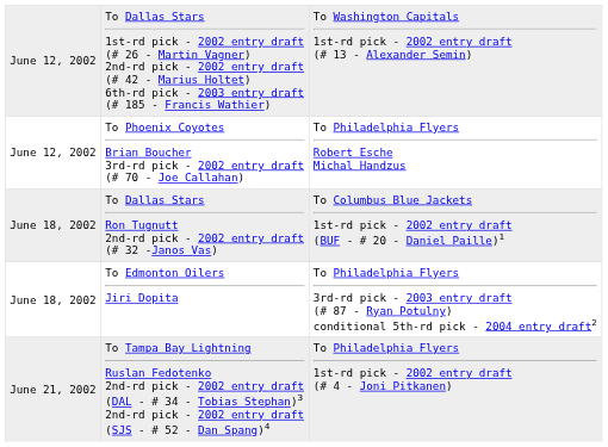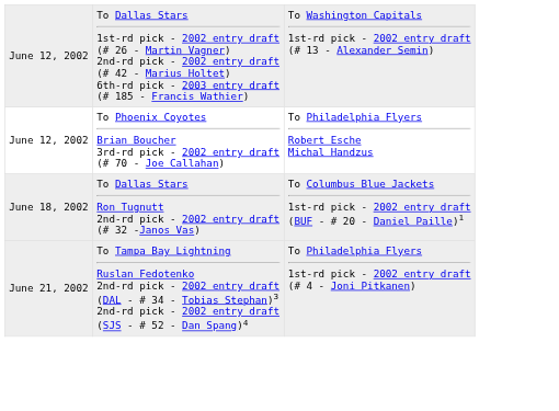 <table border=1 style="border-collapse:collapse" bordercolor="#DFDFDF"  cellpadding="5">
 <tr bgcolor="#eeeeee">
 <td>June 12, 2002</td>
 <td valign="top">To <a href='#'>Dallas Stars</a><hr>1st-rd pick - <a href='#'>2002 entry draft</a><br>(# 26 - <a href='#'>Martin Vagner</a>)<br>2nd-rd pick - <a href='#'>2002 entry draft</a><br>(# 42 - <a href='#'>Marius Holtet</a>)<br>6th-rd pick - <a href='#'>2003 entry draft</a><br>(# 185 - <a href='#'>Francis Wathier</a>)</td>
 <td valign="top">To <a href='#'>Washington Capitals</a><hr>1st-rd pick - <a href='#'>2002 entry draft</a><br>(# 13 - <a href='#'>Alexander Semin</a>)</td>
 </tr>
 <tr>
 <td>June 12, 2002</td>
 <td valign="top">To <a href='#'>Phoenix Coyotes</a><hr><a href='#'>Brian Boucher</a><br>3rd-rd pick - <a href='#'>2002 entry draft</a><br>(# 70 - <a href='#'>Joe Callahan</a>)</td>
 <td valign="top">To <a href='#'>Philadelphia Flyers</a><hr><a href='#'>Robert Esche</a><br><a href='#'>Michal Handzus</a></td>
 </tr>
 <tr bgcolor="#eeeeee">
 <td>June 18, 2002</td>
 <td valign="top">To <a href='#'>Dallas Stars</a><hr><a href='#'>Ron Tugnutt</a><br>2nd-rd pick - <a href='#'>2002 entry draft</a><br>(# 32 -<a href='#'>Janos Vas</a>)</td>
 <td valign="top">To <a href='#'>Columbus Blue Jackets</a><hr>1st-rd pick - <a href='#'>2002 entry draft</a><br>(<a href='#'>BUF</a> - # 20 -  <a href='#'>Daniel Paille</a>)<sup>1</sup></td>
 </tr>
-<tr>
-<td>June 18, 2002</td>
-<td valign="top">To <a href='#'>Edmonton Oilers</a><hr><a href='#'>Jiri Dopita</a></td>
-<td valign="top">To <a href='#'>Philadelphia Flyers</a><hr>3rd-rd pick - <a href='#'>2003 entry draft</a><br>(# 87 - <a href='#'>Ryan Potulny</a>)<br>conditional 5th-rd pick - <a href='#'>2004 entry draft</a><sup>2</sup></td>
-</tr>
 <tr bgcolor="#eeeeee">
 <td>June 21, 2002</td>
 <td valign="top">To <a href='#'>Tampa Bay Lightning</a><hr><a href='#'>Ruslan Fedotenko</a><br>2nd-rd pick - <a href='#'>2002 entry draft</a><br>(<a href='#'>DAL</a> - # 34 - <a href='#'>Tobias Stephan</a>)<sup>3</sup><br>2nd-rd pick - <a href='#'>2002 entry draft</a><br>(<a href='#'>SJS</a> - # 52 - <a href='#'>Dan Spang</a>)<sup>4</sup></td>
 <td valign="top">To <a href='#'>Philadelphia Flyers</a><hr>1st-rd pick - <a href='#'>2002 entry draft</a><br>(# 4 - <a href='#'>Joni Pitkanen</a>)</td>
 </tr>
 </table>
